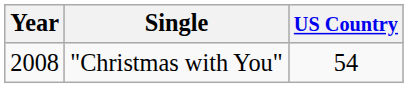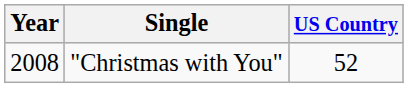 <table class="wikitable">
 <tr>
 <th>Year</th>
 <th>Single</th>
 <th><small><a href='#'>US Country</a></small></th>
 </tr>
 <tr>
 <td>2008</td>
 <td>"Christmas with You"</td>
-<td align="center">54</td>
+<td align="center">52</td>
 </tr>
 </table>
